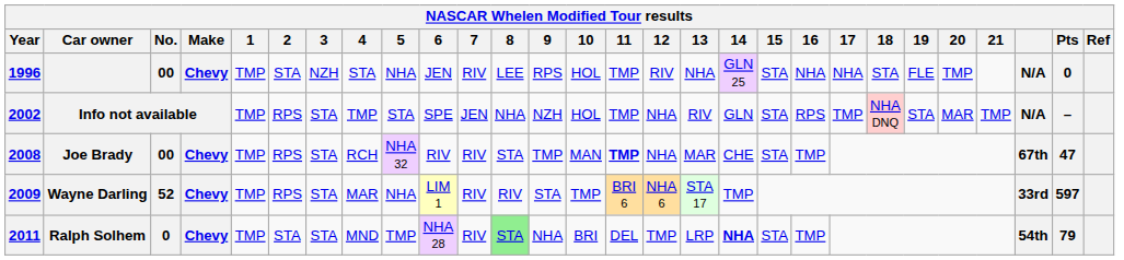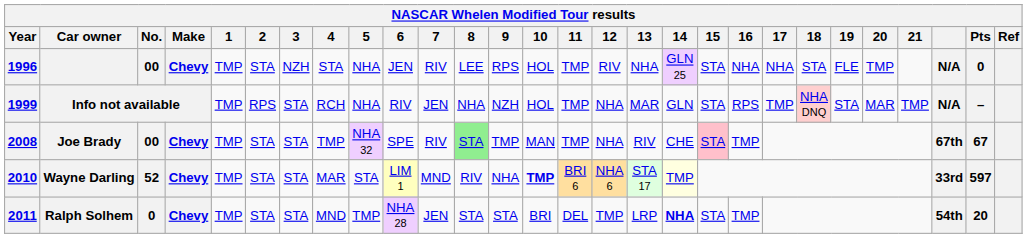 <table class="wikitable" style="text-align:center; font-size:75%">
 <tr>
 <th colspan=28><a href='#'>NASCAR Whelen Modified Tour</a> results</th>
 </tr>
 <tr>
 <th>Year</th>
 <th>Car owner</th>
 <th>No.</th>
 <th>Make</th>
 <th>1</th>
 <th>2</th>
 <th>3</th>
 <th>4</th>
 <th>5</th>
 <th>6</th>
 <th>7</th>
 <th>8</th>
 <th>9</th>
 <th>10</th>
 <th>11</th>
 <th>12</th>
 <th>13</th>
 <th>14</th>
 <th>15</th>
 <th>16</th>
 <th>17</th>
 <th>18</th>
 <th>19</th>
 <th>20</th>
 <th>21</th>
 <th></th>
 <th>Pts</th>
 <th>Ref</th>
 </tr>
 <tr>
 <th><a href='#'>1996</a></th>
 <th></th>
 <th>00</th>
 <th><a href='#'>Chevy</a></th>
 <td><a href='#'>TMP</a></td>
 <td><a href='#'>STA</a></td>
 <td><a href='#'>NZH</a></td>
 <td><a href='#'>STA</a></td>
 <td><a href='#'>NHA</a></td>
 <td><a href='#'>JEN</a></td>
 <td><a href='#'>RIV</a></td>
 <td><a href='#'>LEE</a></td>
 <td><a href='#'>RPS</a></td>
 <td><a href='#'>HOL</a></td>
 <td><a href='#'>TMP</a></td>
 <td><a href='#'>RIV</a></td>
 <td><a href='#'>NHA</a></td>
 <td style="background:#EFCFFF;"><a href='#'>GLN</a><br><small>25</small></td>
 <td><a href='#'>STA</a></td>
 <td><a href='#'>NHA</a></td>
 <td><a href='#'>NHA</a></td>
 <td><a href='#'>STA</a></td>
 <td><a href='#'>FLE</a></td>
 <td><a href='#'>TMP</a></td>
 <td></td>
 <th>N/A</th>
 <th>0</th>
 <th></th>
 </tr>
 <tr>
-<th><a href='#'>2002</a></th>
+<th><a href='#'>1999</a></th>
 <th colspan=3>Info not available</th>
 <td><a href='#'>TMP</a></td>
 <td><a href='#'>RPS</a></td>
 <td><a href='#'>STA</a></td>
-<td><a href='#'>TMP</a></td>
-<td><a href='#'>STA</a></td>
-<td><a href='#'>SPE</a></td>
+<td><a href='#'>RCH</a></td>
+<td><a href='#'>NHA</a></td>
+<td><a href='#'>RIV</a></td>
 <td><a href='#'>JEN</a></td>
 <td><a href='#'>NHA</a></td>
 <td><a href='#'>NZH</a></td>
 <td><a href='#'>HOL</a></td>
 <td><a href='#'>TMP</a></td>
 <td><a href='#'>NHA</a></td>
-<td><a href='#'>RIV</a></td>
+<td><a href='#'>MAR</a></td>
 <td><a href='#'>GLN</a></td>
 <td><a href='#'>STA</a></td>
 <td><a href='#'>RPS</a></td>
 <td><a href='#'>TMP</a></td>
 <td style="background:#FFCFCF;"><a href='#'>NHA</a><br><small>DNQ</small></td>
 <td><a href='#'>STA</a></td>
 <td><a href='#'>MAR</a></td>
 <td><a href='#'>TMP</a></td>
 <th>N/A</th>
 <th>–</th>
 <th></th>
 </tr>
 <tr>
 <th><a href='#'>2008</a></th>
 <th>Joe Brady</th>
 <th>00</th>
 <th><a href='#'>Chevy</a></th>
 <td><a href='#'>TMP</a></td>
-<td><a href='#'>RPS</a></td>
 <td><a href='#'>STA</a></td>
-<td><a href='#'>RCH</a></td>
-<td style="background:#EFCFFF;"><a href='#'>NHA</a><br><small>32</small></td>
-<td><a href='#'>RIV</a></td>
-<td><a href='#'>RIV</a></td>
 <td><a href='#'>STA</a></td>
 <td><a href='#'>TMP</a></td>
+<td style="background:#EFCFFF;"><a href='#'>NHA</a><br><small>32</small></td>
+<td><a href='#'>SPE</a></td>
+<td><a href='#'>RIV</a></td>
+<td style="background: lightgreen;"><a href='#'>STA</a></td>
+<td><a href='#'>TMP</a></td>
 <td><a href='#'>MAN</a></td>
-<td><strong><a href='#'>TMP</a></strong></td>
+<td><a href='#'>TMP</a></td>
 <td><a href='#'>NHA</a></td>
-<td><a href='#'>MAR</a></td>
+<td><a href='#'>RIV</a></td>
 <td><a href='#'>CHE</a></td>
-<td><a href='#'>STA</a></td>
+<td style="background: pink;"><a href='#'>STA</a></td>
 <td><a href='#'>TMP</a></td>
 <td colspan=5></td>
 <th>67th</th>
-<th>47</th>
+<th>67</th>
 <th></th>
 </tr>
 <tr>
-<th><a href='#'>2009</a></th>
+<th><a href='#'>2010</a></th>
 <th>Wayne Darling</th>
 <th>52</th>
 <th><a href='#'>Chevy</a></th>
 <td><a href='#'>TMP</a></td>
-<td><a href='#'>RPS</a></td>
+<td><a href='#'>STA</a></td>
 <td><a href='#'>STA</a></td>
 <td><a href='#'>MAR</a></td>
+<td><a href='#'>STA</a></td>
+<td style="background:#FFFFBF;"><a href='#'>LIM</a><br><small>1</small></td>
+<td><a href='#'>MND</a></td>
+<td><a href='#'>RIV</a></td>
 <td><a href='#'>NHA</a></td>
-<td style="background:#FFFFBF;"><a href='#'>LIM</a><br><small>1</small></td>
-<td><a href='#'>RIV</a></td>
-<td><a href='#'>RIV</a></td>
-<td><a href='#'>STA</a></td>
-<td><a href='#'>TMP</a></td>
+<td><strong><a href='#'>TMP</a></strong></td>
 <td style="background:#FFDF9F;"><a href='#'>BRI</a><br><small>6</small></td>
 <td style="background:#FFDF9F;"><a href='#'>NHA</a><br><small>6</small></td>
 <td style="background:#DFFFDF;"><a href='#'>STA</a><br><small>17</small></td>
-<td><a href='#'>TMP</a></td>
+<td style="background: lightyellow;"><a href='#'>TMP</a></td>
 <td colspan=7></td>
 <th>33rd</th>
 <th>597</th>
 <th></th>
 </tr>
 <tr>
 <th><a href='#'>2011</a></th>
 <th>Ralph Solhem</th>
 <th>0</th>
 <th><a href='#'>Chevy</a></th>
 <td><a href='#'>TMP</a></td>
 <td><a href='#'>STA</a></td>
 <td><a href='#'>STA</a></td>
 <td><a href='#'>MND</a></td>
 <td><a href='#'>TMP</a></td>
 <td style="background:#EFCFFF;"><a href='#'>NHA</a><br><small>28</small></td>
-<td><a href='#'>RIV</a></td>
-<td style="background: lightgreen;"><a href='#'>STA</a></td>
-<td><a href='#'>NHA</a></td>
+<td><a href='#'>JEN</a></td>
+<td><a href='#'>STA</a></td>
+<td><a href='#'>STA</a></td>
 <td><a href='#'>BRI</a></td>
 <td><a href='#'>DEL</a></td>
 <td><a href='#'>TMP</a></td>
 <td><a href='#'>LRP</a></td>
 <td><strong><a href='#'>NHA</a></strong></td>
 <td><a href='#'>STA</a></td>
 <td><a href='#'>TMP</a></td>
 <td colspan=5></td>
 <th>54th</th>
-<th>79</th>
+<th>20</th>
 <th></th>
 </tr>
 </table>
